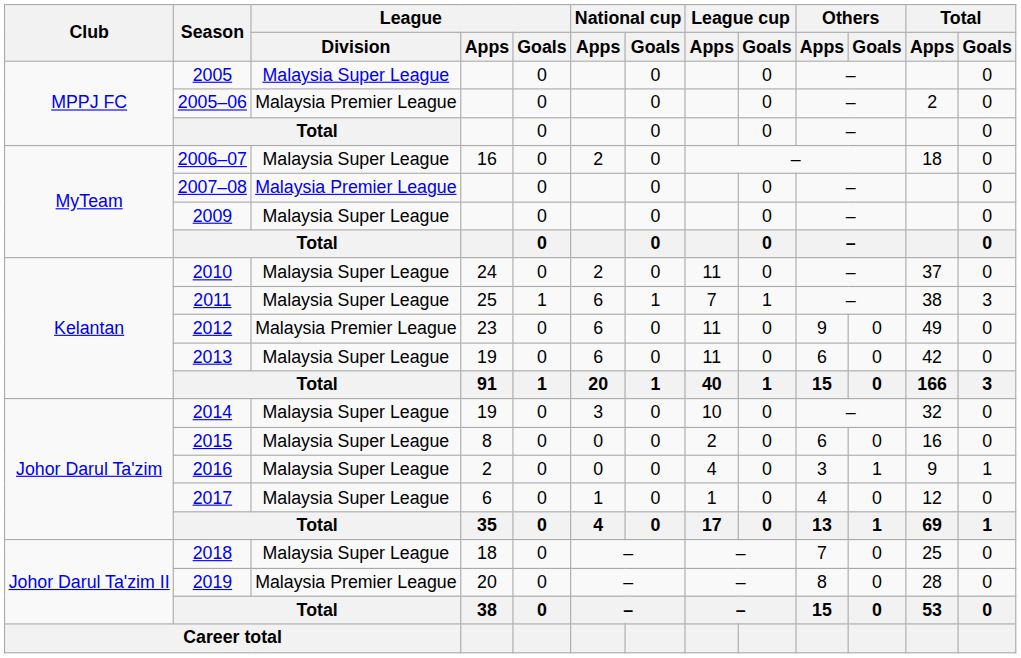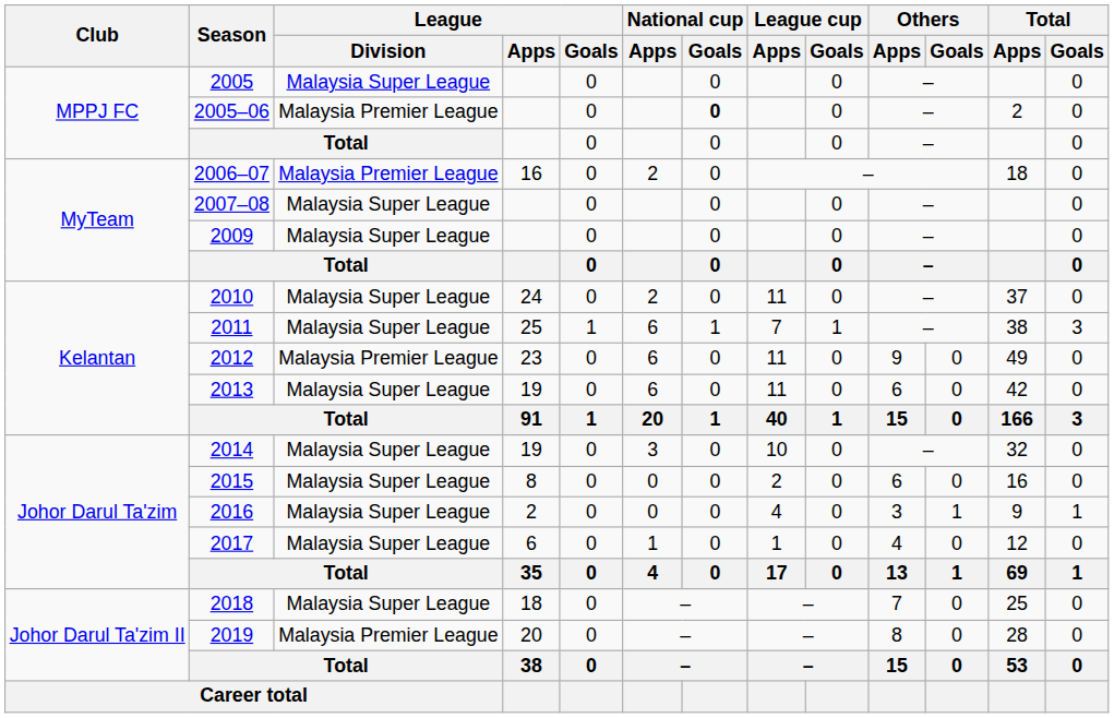 <table class=wikitable style="text-align:center">
 <tr>
 <th rowspan="2">Club</th>
 <th rowspan="2">Season</th>
 <th colspan="3">League</th>
 <th colspan="2">National cup</th>
 <th colspan="2">League cup</th>
 <th colspan="2">Others</th>
 <th colspan="2">Total</th>
 </tr>
 <tr>
 <th>Division</th>
 <th>Apps</th>
 <th>Goals</th>
 <th>Apps</th>
 <th>Goals</th>
 <th>Apps</th>
 <th>Goals</th>
 <th>Apps</th>
 <th>Goals</th>
 <th>Apps</th>
 <th>Goals</th>
 </tr>
 <tr>
 <td rowspan="3"><a href='#'>MPPJ FC</a></td>
 <td><a href='#'>2005</a></td>
 <td><a href='#'>Malaysia Super League</a></td>
 <td></td>
 <td>0</td>
 <td></td>
 <td>0</td>
 <td></td>
 <td>0</td>
 <td colspan="2">–</td>
 <td></td>
 <td>0</td>
 </tr>
 <tr>
 <td><a href='#'>2005–06</a></td>
 <td>Malaysia Premier League</td>
 <td></td>
 <td>0</td>
 <td></td>
-<td>0</td>
+<td><strong>0</strong></td>
 <td></td>
 <td>0</td>
 <td colspan="2">–</td>
 <td>2</td>
 <td>0</td>
 </tr>
 <tr>
 <th colspan="2">Total</th>
 <td></td>
 <td>0</td>
 <td></td>
 <td>0</td>
 <td></td>
 <td>0</td>
 <td colspan="2">–</td>
 <td></td>
 <td>0</td>
 </tr>
 <tr>
 <td rowspan="4"><a href='#'>MyTeam</a></td>
 <td><a href='#'>2006–07</a></td>
-<td>Malaysia Super League</td>
+<td><a href='#'>Malaysia Premier League</a></td>
 <td>16</td>
 <td>0</td>
 <td>2</td>
 <td>0</td>
 <td colspan=4>–</td>
 <td>18</td>
 <td>0</td>
 </tr>
 <tr>
 <td><a href='#'>2007–08</a></td>
-<td><a href='#'>Malaysia Premier League</a></td>
+<td>Malaysia Super League</td>
 <td></td>
 <td>0</td>
 <td></td>
 <td>0</td>
 <td></td>
 <td>0</td>
 <td colspan="2">–</td>
 <td></td>
 <td>0</td>
 </tr>
 <tr>
 <td><a href='#'>2009</a></td>
 <td>Malaysia Super League</td>
 <td></td>
 <td>0</td>
 <td></td>
 <td>0</td>
 <td></td>
 <td>0</td>
 <td colspan="2">–</td>
 <td></td>
 <td>0</td>
 </tr>
 <tr>
 <th colspan="2">Total</th>
 <th></th>
 <th>0</th>
 <th></th>
 <th>0</th>
 <th></th>
 <th>0</th>
 <th colspan="2">–</th>
 <th></th>
 <th>0</th>
 </tr>
 <tr>
 <td rowspan="5"><a href='#'>Kelantan</a></td>
 <td><a href='#'>2010</a></td>
 <td>Malaysia Super League</td>
 <td>24</td>
 <td>0</td>
 <td>2</td>
 <td>0</td>
 <td>11</td>
 <td>0</td>
 <td colspan="2">–</td>
 <td>37</td>
 <td>0</td>
 </tr>
 <tr>
 <td><a href='#'>2011</a></td>
 <td>Malaysia Super League</td>
 <td>25</td>
 <td>1</td>
 <td>6</td>
 <td>1</td>
 <td>7</td>
 <td>1</td>
 <td colspan="2">–</td>
 <td>38</td>
 <td>3</td>
 </tr>
 <tr>
 <td><a href='#'>2012</a></td>
 <td>Malaysia Premier League</td>
 <td>23</td>
 <td>0</td>
 <td>6</td>
 <td>0</td>
 <td>11</td>
 <td>0</td>
 <td>9</td>
 <td>0</td>
 <td>49</td>
 <td>0</td>
 </tr>
 <tr>
 <td><a href='#'>2013</a></td>
 <td>Malaysia Super League</td>
 <td>19</td>
 <td>0</td>
 <td>6</td>
 <td>0</td>
 <td>11</td>
 <td>0</td>
 <td>6</td>
 <td>0</td>
 <td>42</td>
 <td>0</td>
 </tr>
 <tr>
 <th colspan="2">Total</th>
 <th>91</th>
 <th>1</th>
 <th>20</th>
 <th>1</th>
 <th>40</th>
 <th>1</th>
 <th>15</th>
 <th>0</th>
 <th>166</th>
 <th>3</th>
 </tr>
 <tr>
 <td rowspan="5"><a href='#'>Johor Darul Ta'zim</a></td>
 <td><a href='#'>2014</a></td>
 <td>Malaysia Super League</td>
 <td>19</td>
 <td>0</td>
 <td>3</td>
 <td>0</td>
 <td>10</td>
 <td>0</td>
 <td colspan="2">–</td>
 <td>32</td>
 <td>0</td>
 </tr>
 <tr>
 <td><a href='#'>2015</a></td>
 <td>Malaysia Super League</td>
 <td>8</td>
 <td>0</td>
 <td>0</td>
 <td>0</td>
 <td>2</td>
 <td>0</td>
 <td>6</td>
 <td>0</td>
 <td>16</td>
 <td>0</td>
 </tr>
 <tr>
 <td><a href='#'>2016</a></td>
 <td>Malaysia Super League</td>
 <td>2</td>
 <td>0</td>
 <td>0</td>
 <td>0</td>
 <td>4</td>
 <td>0</td>
 <td>3</td>
 <td>1</td>
 <td>9</td>
 <td>1</td>
 </tr>
 <tr>
 <td><a href='#'>2017</a></td>
 <td>Malaysia Super League</td>
 <td>6</td>
 <td>0</td>
 <td>1</td>
 <td>0</td>
 <td>1</td>
 <td>0</td>
 <td>4</td>
 <td>0</td>
 <td>12</td>
 <td>0</td>
 </tr>
 <tr>
 <th colspan="2">Total</th>
 <th>35</th>
 <th>0</th>
 <th>4</th>
 <th>0</th>
 <th>17</th>
 <th>0</th>
 <th>13</th>
 <th>1</th>
 <th>69</th>
 <th>1</th>
 </tr>
 <tr>
 <td rowspan="3"><a href='#'>Johor Darul Ta'zim II</a></td>
 <td><a href='#'>2018</a></td>
 <td>Malaysia Super League</td>
 <td>18</td>
 <td>0</td>
 <td colspan="2">–</td>
 <td colspan="2">–</td>
 <td>7</td>
 <td>0</td>
 <td>25</td>
 <td>0</td>
 </tr>
 <tr>
 <td><a href='#'>2019</a></td>
 <td>Malaysia Premier League</td>
 <td>20</td>
 <td>0</td>
 <td colspan="2">–</td>
 <td colspan="2">–</td>
 <td>8</td>
 <td>0</td>
 <td>28</td>
 <td>0</td>
 </tr>
 <tr>
 <th colspan="2">Total</th>
 <th>38</th>
 <th>0</th>
 <th colspan="2">–</th>
 <th colspan="2">–</th>
 <th>15</th>
 <th>0</th>
 <th>53</th>
 <th>0</th>
 </tr>
 <tr>
 <th colspan="3">Career total</th>
 <th></th>
 <th></th>
 <th></th>
 <th></th>
 <th></th>
 <th></th>
 <th></th>
 <th></th>
 <th></th>
 <th></th>
 </tr>
 </table>
